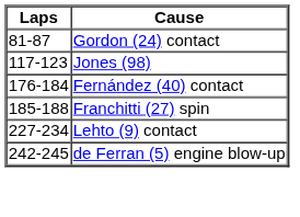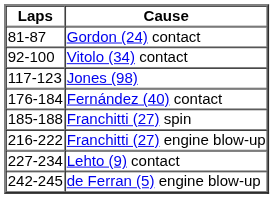 <table border=2 cellspacing=0>
 <tr>
 <th>Laps</th>
 <th>Cause</th>
 </tr>
 <tr>
 <td>81-87</td>
 <td><a href='#'>Gordon (24)</a> contact</td>
+</tr>
+<tr>
+<td>92-100</td>
+<td><a href='#'>Vitolo (34)</a> contact</td>
 </tr>
 <tr>
 <td>117-123</td>
 <td><a href='#'>Jones (98)</a> </td>
 </tr>
 <tr>
 <td>176-184</td>
 <td><a href='#'>Fernández (40)</a> contact</td>
 </tr>
 <tr>
 <td>185-188</td>
 <td><a href='#'>Franchitti (27)</a> spin</td>
 </tr>
 <tr>
+<td>216-222</td>
+<td><a href='#'>Franchitti (27)</a> engine blow-up</td>
+</tr>
+<tr>
 <td>227-234</td>
 <td><a href='#'>Lehto (9)</a> contact</td>
 </tr>
 <tr>
 <td>242-245</td>
 <td><a href='#'>de Ferran (5)</a> engine blow-up</td>
 </tr>
 </table>
